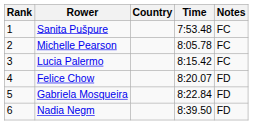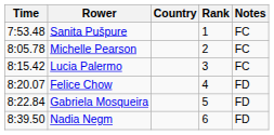 <table class="wikitable">
 <tr>
-<th>Rank</th>
+<th>Time</th>
 <th>Rower</th>
 <th>Country</th>
-<th>Time</th>
+<th>Rank</th>
 <th>Notes</th>
 </tr>
 <tr>
-<td>1</td>
+<td>7:53.48</td>
 <td><a href='#'>Sanita Pušpure</a></td>
 <td></td>
-<td>7:53.48</td>
+<td>1</td>
 <td>FC</td>
 </tr>
 <tr>
-<td>2</td>
+<td>8:05.78</td>
 <td><a href='#'>Michelle Pearson</a></td>
 <td></td>
-<td>8:05.78</td>
+<td>2</td>
 <td>FC</td>
 </tr>
 <tr>
-<td>3</td>
+<td>8:15.42</td>
 <td><a href='#'>Lucia Palermo</a></td>
 <td></td>
-<td>8:15.42</td>
+<td>3</td>
 <td>FC</td>
 </tr>
 <tr>
-<td>4</td>
+<td>8:20.07</td>
 <td><a href='#'>Felice Chow</a></td>
 <td></td>
-<td>8:20.07</td>
+<td>4</td>
 <td>FD</td>
 </tr>
 <tr>
-<td>5</td>
+<td>8:22.84</td>
 <td><a href='#'>Gabriela Mosqueira</a></td>
 <td></td>
-<td>8:22.84</td>
+<td>5</td>
 <td>FD</td>
 </tr>
 <tr>
-<td>6</td>
+<td>8:39.50</td>
 <td><a href='#'>Nadia Negm</a></td>
 <td></td>
-<td>8:39.50</td>
+<td>6</td>
 <td>FD</td>
 </tr>
 </table>
